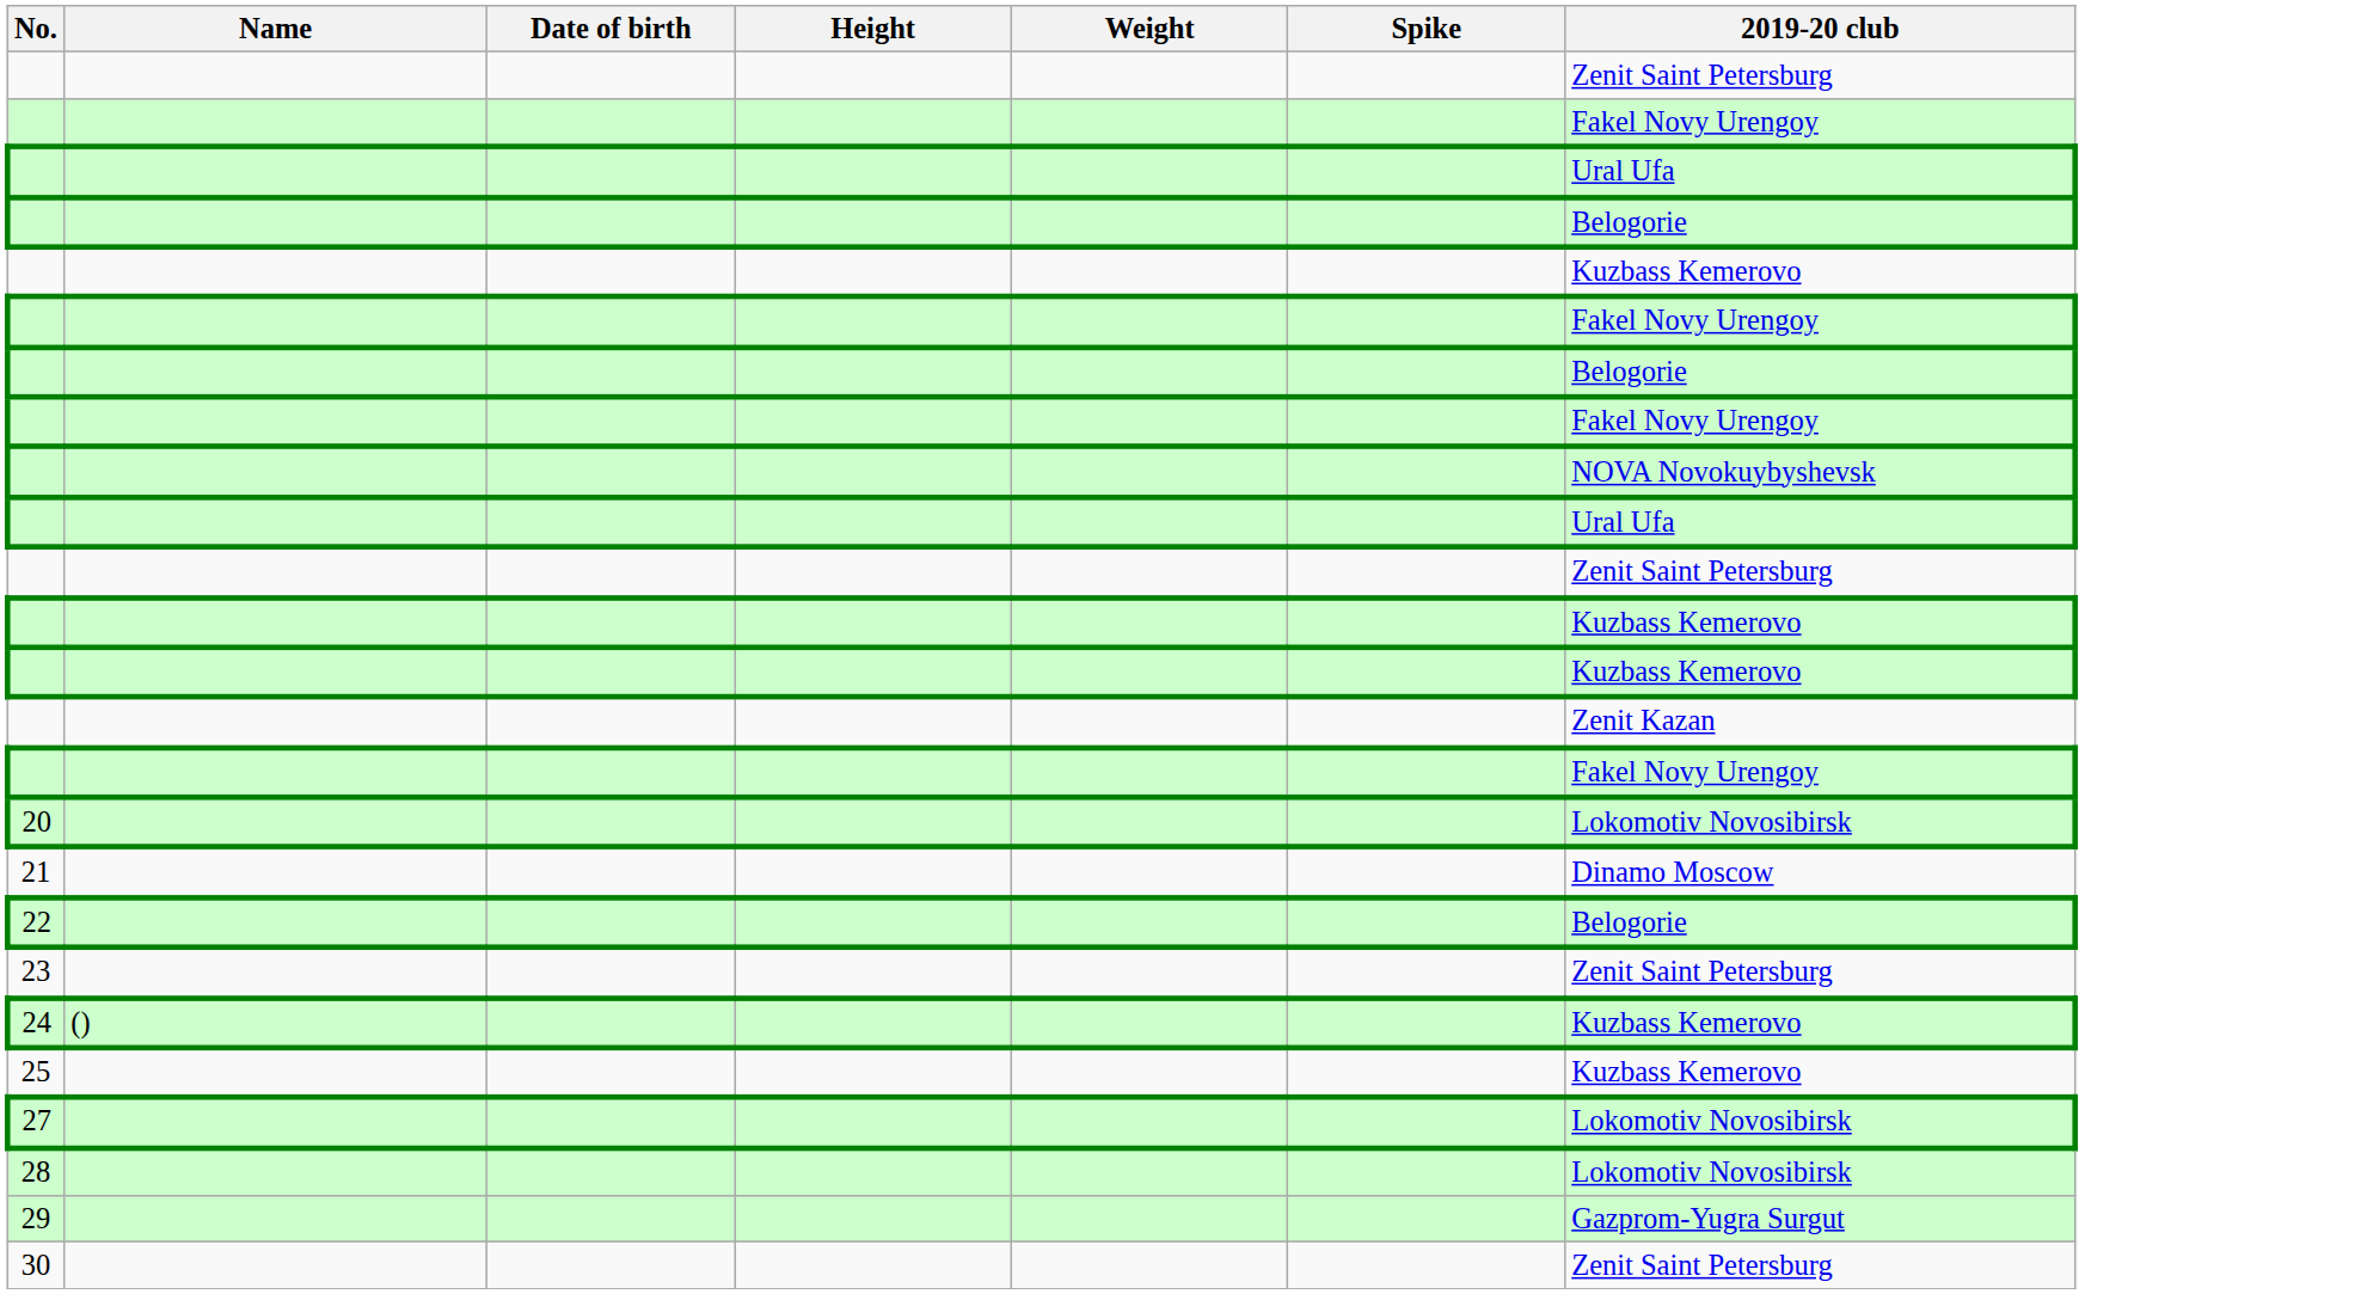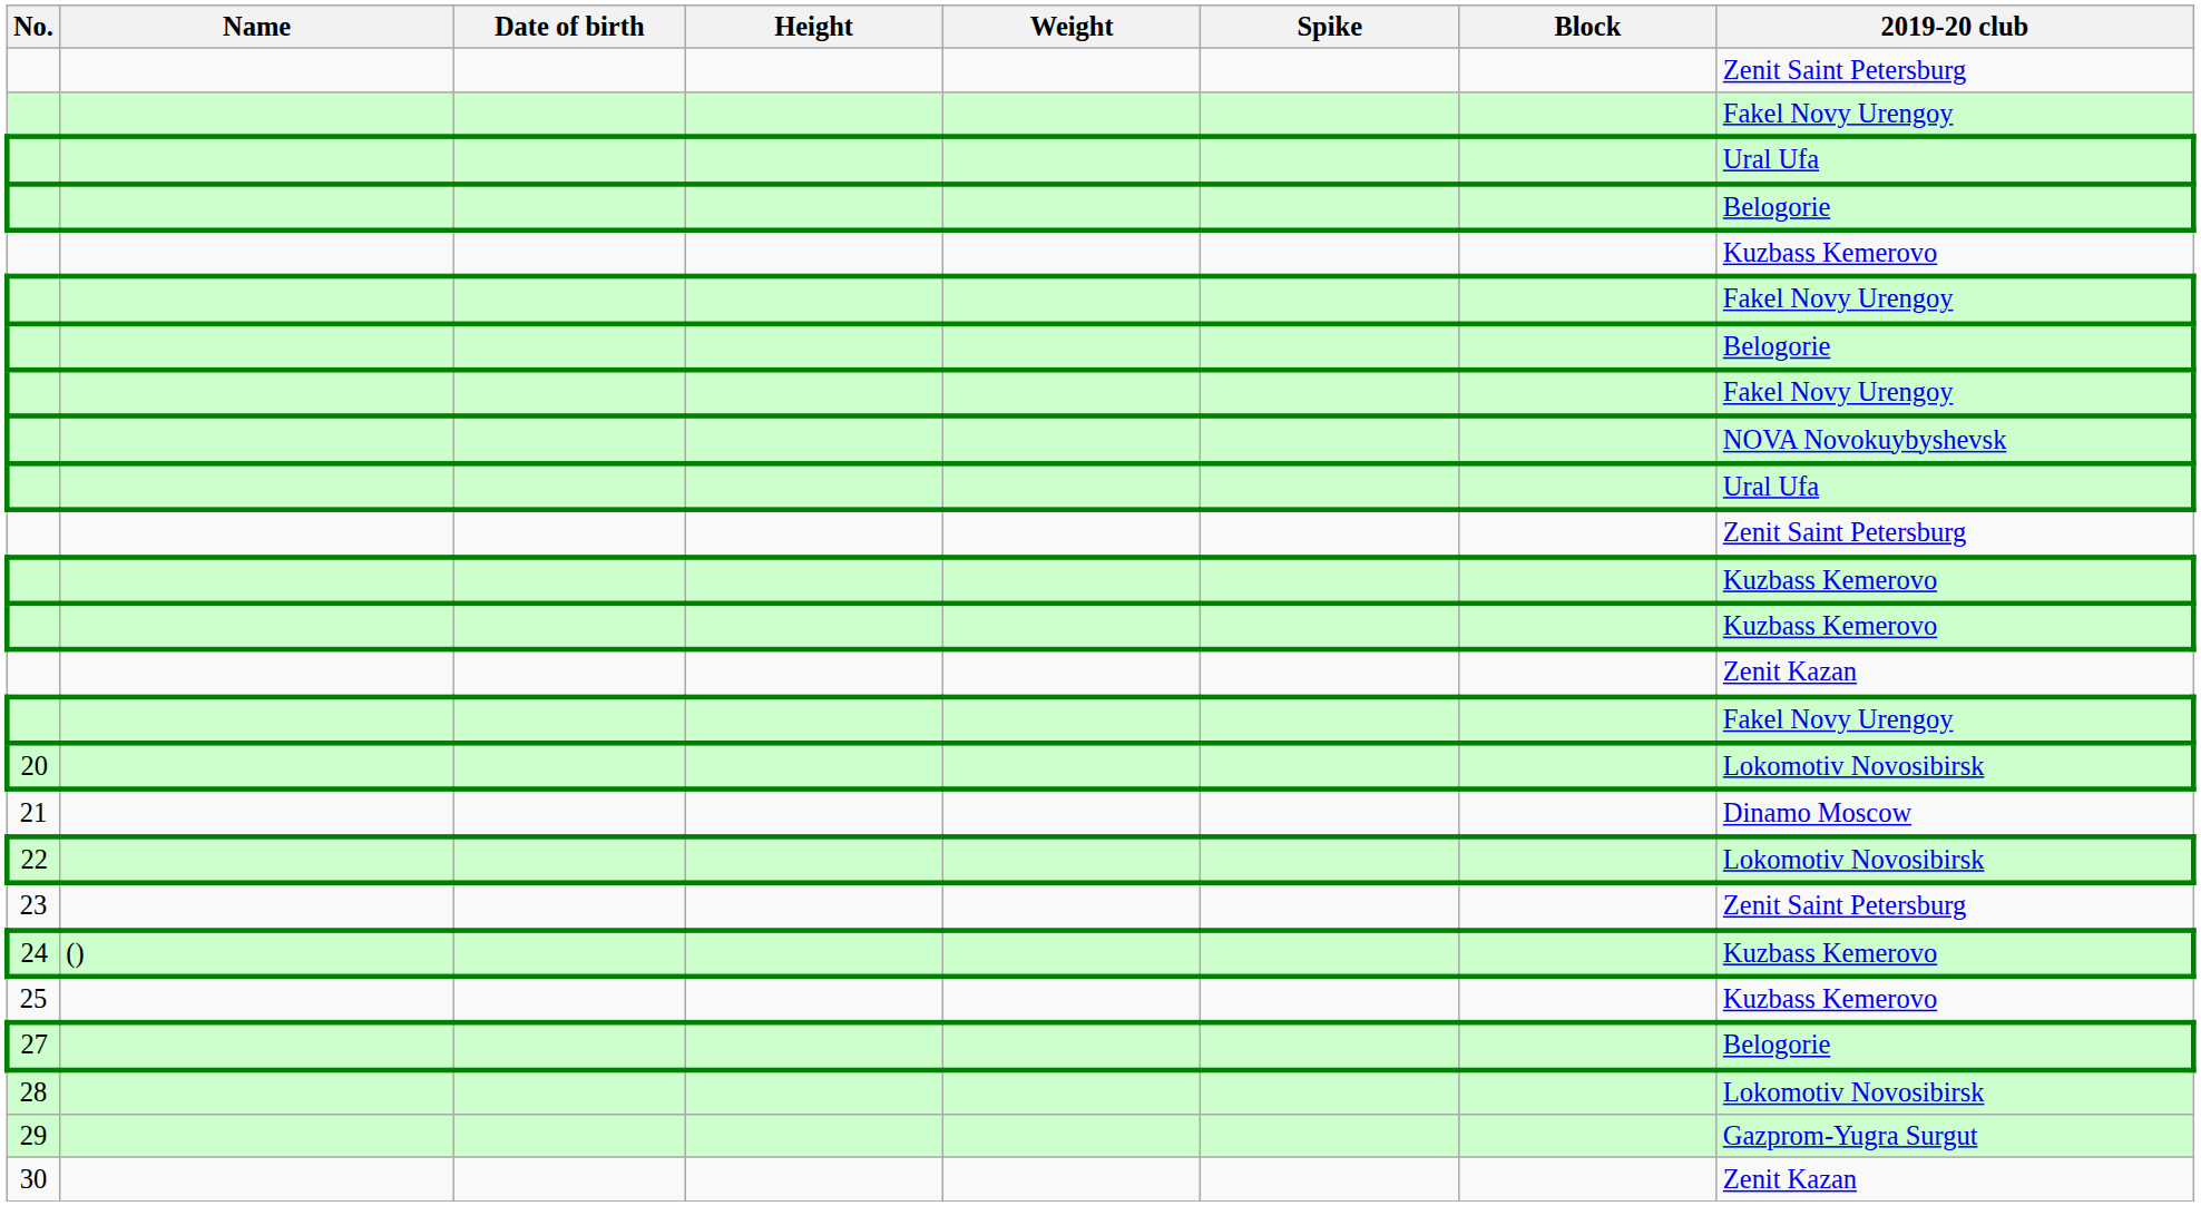 <table class="wikitable sortable" style="font-size:100%; text-align:center;">
 <tr>
 <th>No.</th>
 <th style="width:14em">Name</th>
 <th style="width:8em">Date of birth</th>
 <th style="width:9em">Height</th>
 <th style="width:9em">Weight</th>
 <th style="width:9em">Spike</th>
+<th style="width:9em">Block</th>
 <th style="width:17em">2019-20 club</th>
 </tr>
 <tr>
 <td></td>
 <td align=left></td>
 <td align=right></td>
+<td></td>
 <td></td>
 <td></td>
 <td></td>
 <td align=left> <a href='#'>Zenit Saint Petersburg</a></td>
 </tr>
 <tr bgcolor=#ccffcc>
 <td></td>
 <td align=left></td>
 <td align=right></td>
 <td></td>
 <td></td>
 <td></td>
+<td></td>
 <td align=left> <a href='#'>Fakel Novy Urengoy</a></td>
 </tr>
 <tr bgcolor=#ccffcc | style="border:3px solid green">
 <td></td>
 <td align=left></td>
 <td align=right></td>
+<td></td>
 <td></td>
 <td></td>
 <td></td>
 <td align=left> <a href='#'>Ural Ufa</a></td>
 </tr>
 <tr bgcolor=#ccffcc | style="border:3px solid green">
 <td></td>
 <td align=left></td>
 <td align=right></td>
 <td></td>
 <td></td>
 <td></td>
+<td></td>
 <td align=left> <a href='#'>Belogorie</a></td>
 </tr>
 <tr>
 <td></td>
 <td align=left></td>
 <td align=right></td>
+<td></td>
 <td></td>
 <td></td>
 <td></td>
 <td align=left> <a href='#'>Kuzbass Kemerovo</a></td>
 </tr>
 <tr bgcolor=#ccffcc | style="border:3px solid green">
 <td></td>
 <td align=left></td>
 <td align=right></td>
 <td></td>
 <td></td>
 <td></td>
+<td></td>
 <td align=left> <a href='#'>Fakel Novy Urengoy</a></td>
 </tr>
 <tr bgcolor=#ccffcc | style="border:3px solid green">
 <td></td>
 <td align=left></td>
 <td align=right></td>
+<td></td>
 <td></td>
 <td></td>
 <td></td>
 <td align=left> <a href='#'>Belogorie</a></td>
 </tr>
 <tr bgcolor=#ccffcc | style="border:3px solid green">
 <td></td>
 <td align=left></td>
 <td align=right></td>
 <td></td>
 <td></td>
 <td></td>
+<td></td>
 <td align=left> <a href='#'>Fakel Novy Urengoy</a></td>
 </tr>
 <tr bgcolor=#ccffcc | style="border:3px solid green">
 <td></td>
 <td align=left></td>
 <td align=right></td>
+<td></td>
 <td></td>
 <td></td>
 <td></td>
 <td align=left> <a href='#'>NOVA Novokuybyshevsk</a></td>
 </tr>
 <tr bgcolor=#ccffcc | style="border:3px solid green">
 <td></td>
 <td align=left></td>
 <td align=right></td>
 <td></td>
 <td></td>
 <td></td>
+<td></td>
 <td align=left> <a href='#'>Ural Ufa</a></td>
 </tr>
 <tr>
 <td></td>
 <td align=left></td>
 <td align=right></td>
+<td></td>
 <td></td>
 <td></td>
 <td></td>
 <td align=left> <a href='#'>Zenit Saint Petersburg</a></td>
 </tr>
 <tr bgcolor=#ccffcc | style="border:3px solid green">
 <td></td>
 <td align=left></td>
 <td align=right></td>
 <td></td>
 <td></td>
 <td></td>
+<td></td>
 <td align=left> <a href='#'>Kuzbass Kemerovo</a></td>
 </tr>
 <tr bgcolor=#ccffcc | style="border:3px solid green">
 <td></td>
 <td align=left></td>
 <td align=right></td>
+<td></td>
 <td></td>
 <td></td>
 <td></td>
 <td align=left> <a href='#'>Kuzbass Kemerovo</a></td>
 </tr>
 <tr>
 <td></td>
 <td align=left></td>
 <td align=right></td>
 <td></td>
 <td></td>
 <td></td>
+<td></td>
 <td align=left> <a href='#'>Zenit Kazan</a></td>
 </tr>
 <tr bgcolor=#ccffcc | style="border:3px solid green">
 <td></td>
 <td align=left></td>
 <td align=right></td>
+<td></td>
 <td></td>
 <td></td>
 <td></td>
 <td align=left> <a href='#'>Fakel Novy Urengoy</a></td>
 </tr>
 <tr bgcolor=#ccffcc | style="border:3px solid green">
 <td>20</td>
 <td align=left></td>
 <td align=right></td>
 <td></td>
 <td></td>
 <td></td>
+<td></td>
 <td align=left> <a href='#'>Lokomotiv Novosibirsk</a></td>
 </tr>
 <tr>
 <td>21</td>
 <td align=left></td>
 <td align=right></td>
+<td></td>
 <td></td>
 <td></td>
 <td></td>
 <td align=left> <a href='#'>Dinamo Moscow</a></td>
 </tr>
 <tr bgcolor=#ccffcc | style="border:3px solid green">
 <td>22</td>
 <td align=left></td>
 <td align=right></td>
 <td></td>
 <td></td>
 <td></td>
-<td align=left> <a href='#'>Belogorie</a></td>
+<td></td>
+<td align=left> <a href='#'>Lokomotiv Novosibirsk</a></td>
 </tr>
 <tr>
 <td>23</td>
 <td align=left></td>
 <td align=right></td>
+<td></td>
 <td></td>
 <td></td>
 <td></td>
 <td align=left> <a href='#'>Zenit Saint Petersburg</a></td>
 </tr>
 <tr bgcolor=#ccffcc | style="border:3px solid green">
 <td>24</td>
 <td align=left> ()</td>
 <td align=right></td>
 <td></td>
 <td></td>
 <td></td>
+<td></td>
 <td align=left> <a href='#'>Kuzbass Kemerovo</a></td>
 </tr>
 <tr>
 <td>25</td>
 <td align=left></td>
 <td align=right></td>
+<td></td>
 <td></td>
 <td></td>
 <td></td>
 <td align=left> <a href='#'>Kuzbass Kemerovo</a></td>
 </tr>
 <tr bgcolor=#ccffcc | style="border:3px solid green">
 <td>27</td>
 <td align=left></td>
 <td align=right></td>
 <td></td>
 <td></td>
 <td></td>
-<td align=left> <a href='#'>Lokomotiv Novosibirsk</a></td>
+<td></td>
+<td align=left> <a href='#'>Belogorie</a></td>
 </tr>
 <tr bgcolor=#ccffcc>
 <td>28</td>
 <td align=left></td>
 <td align=right></td>
+<td></td>
 <td></td>
 <td></td>
 <td></td>
 <td align=left> <a href='#'>Lokomotiv Novosibirsk</a></td>
 </tr>
 <tr bgcolor=#ccffcc>
 <td>29</td>
 <td align=left></td>
 <td align=right></td>
 <td></td>
 <td></td>
 <td></td>
+<td></td>
 <td align=left> <a href='#'>Gazprom-Yugra Surgut</a></td>
 </tr>
 <tr>
 <td>30</td>
 <td align=left></td>
 <td align=right></td>
 <td></td>
 <td></td>
 <td></td>
-<td align=left> <a href='#'>Zenit Saint Petersburg</a></td>
+<td></td>
+<td align=left> <a href='#'>Zenit Kazan</a></td>
 </tr>
 </table>
